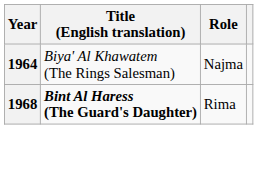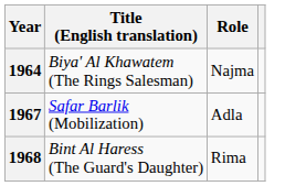 <table class="wikitable plainrowheaders sortable">
 <tr>
 <th scope="col">Year</th>
 <th scope="col">Title<br>(English translation)</th>
 <th scope="col">Role</th>
 <th scope="col" class="unsortable"></th>
 </tr>
 <tr>
 <th scope="row">1964</th>
 <td><em>Biya' Al Khawatem</em><br>(The Rings Salesman)</td>
 <td>Najma</td>
 <td style="text-align:center;"></td>
 </tr>
 <tr>
+<th scope="row">1967</th>
+<td><em><a href='#'>Safar Barlik</a></em><br>(Mobilization)</td>
+<td>Adla</td>
+<td style="text-align:center;"></td>
+</tr>
+<tr>
 <th scope="row">1968</th>
-<td><strong><em>Bint Al Haress</em><br>(The Guard's Daughter)</strong></td>
+<td><em>Bint Al Haress</em><br>(The Guard's Daughter)</td>
 <td>Rima</td>
 <td style="text-align:center;"></td>
 </tr>
 </table>
